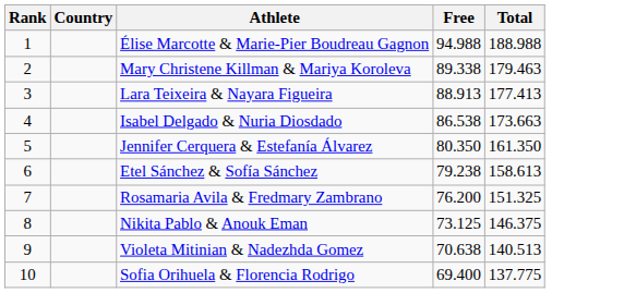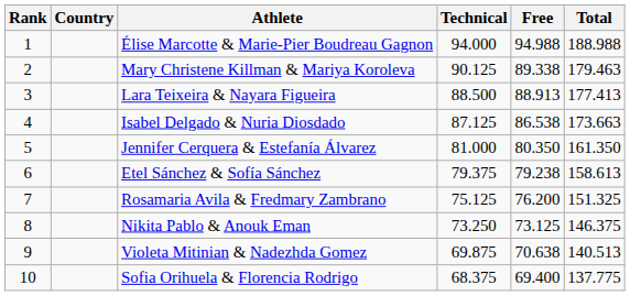 <table class="wikitable" style="text-align:center">
 <tr>
 <th>Rank</th>
 <th>Country</th>
 <th>Athlete</th>
+<th>Technical</th>
 <th>Free</th>
 <th>Total</th>
 </tr>
 <tr>
 <td>1</td>
 <td align=left></td>
 <td align=left><a href='#'>Élise Marcotte</a> & <a href='#'>Marie-Pier Boudreau Gagnon</a></td>
+<td>94.000</td>
 <td>94.988</td>
 <td>188.988</td>
 </tr>
 <tr>
 <td>2</td>
 <td align=left></td>
 <td align=left><a href='#'>Mary Christene Killman</a> & <a href='#'>Mariya Koroleva</a></td>
+<td>90.125</td>
 <td>89.338</td>
 <td>179.463</td>
 </tr>
 <tr>
 <td>3</td>
 <td align=left></td>
 <td align=left><a href='#'>Lara Teixeira</a> & <a href='#'>Nayara Figueira</a></td>
+<td>88.500</td>
 <td>88.913</td>
 <td>177.413</td>
 </tr>
 <tr>
 <td>4</td>
 <td align=left></td>
 <td align=left><a href='#'>Isabel Delgado</a> & <a href='#'>Nuria Diosdado</a></td>
+<td>87.125</td>
 <td>86.538</td>
 <td>173.663</td>
 </tr>
 <tr>
 <td>5</td>
 <td align=left></td>
 <td align=left><a href='#'>Jennifer Cerquera</a> & <a href='#'>Estefanía Álvarez</a></td>
+<td>81.000</td>
 <td>80.350</td>
 <td>161.350</td>
 </tr>
 <tr>
 <td>6</td>
 <td align=left></td>
 <td align=left><a href='#'>Etel Sánchez</a> & <a href='#'>Sofía Sánchez</a></td>
+<td>79.375</td>
 <td>79.238</td>
 <td>158.613</td>
 </tr>
 <tr>
 <td>7</td>
 <td align=left></td>
 <td align=left><a href='#'>Rosamaria Avila</a> & <a href='#'>Fredmary Zambrano</a></td>
+<td>75.125</td>
 <td>76.200</td>
 <td>151.325</td>
 </tr>
 <tr>
 <td>8</td>
 <td align=left></td>
 <td align=left><a href='#'>Nikita Pablo</a> & <a href='#'>Anouk Eman</a></td>
+<td>73.250</td>
 <td>73.125</td>
 <td>146.375</td>
 </tr>
 <tr>
 <td>9</td>
 <td align=left></td>
 <td align=left><a href='#'>Violeta Mitinian</a> & <a href='#'>Nadezhda Gomez</a></td>
+<td>69.875</td>
 <td>70.638</td>
 <td>140.513</td>
 </tr>
 <tr>
 <td>10</td>
 <td align=left></td>
 <td align=left><a href='#'>Sofia Orihuela</a> & <a href='#'>Florencia Rodrigo</a></td>
+<td>68.375</td>
 <td>69.400</td>
 <td>137.775</td>
 </tr>
 </table>
